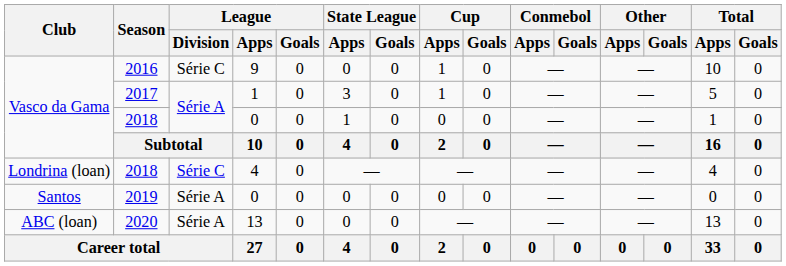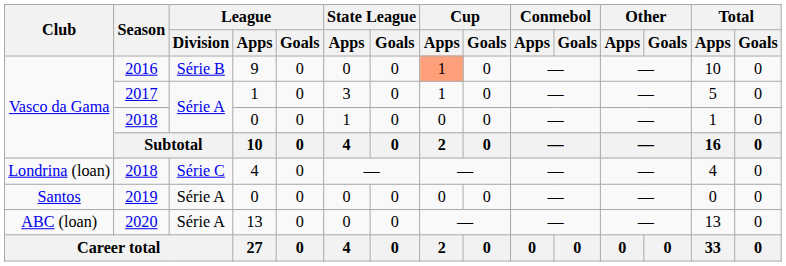 <table class="wikitable" style="text-align: center;">
 <tr>
 <th rowspan="2">Club</th>
 <th rowspan="2">Season</th>
 <th colspan="3">League</th>
 <th colspan="2">State League</th>
 <th colspan="2">Cup</th>
 <th colspan="2">Conmebol</th>
 <th colspan="2">Other</th>
 <th colspan="2">Total</th>
 </tr>
 <tr>
 <th>Division</th>
 <th>Apps</th>
 <th>Goals</th>
 <th>Apps</th>
 <th>Goals</th>
 <th>Apps</th>
 <th>Goals</th>
 <th>Apps</th>
 <th>Goals</th>
 <th>Apps</th>
 <th>Goals</th>
 <th>Apps</th>
 <th>Goals</th>
 </tr>
 <tr>
 <td rowspan="4" valign="center"><a href='#'>Vasco da Gama</a></td>
 <td><a href='#'>2016</a></td>
-<td>Série C</td>
+<td><a href='#'>Série B</a></td>
 <td>9</td>
 <td>0</td>
 <td>0</td>
 <td>0</td>
-<td>1</td>
+<td style="background: lightsalmon;">1</td>
 <td>0</td>
 <td colspan="2">—</td>
 <td colspan="2">—</td>
 <td>10</td>
 <td>0</td>
 </tr>
 <tr>
 <td><a href='#'>2017</a></td>
 <td rowspan="2"><a href='#'>Série A</a></td>
 <td>1</td>
 <td>0</td>
 <td>3</td>
 <td>0</td>
 <td>1</td>
 <td>0</td>
 <td colspan="2">—</td>
 <td colspan="2">—</td>
 <td>5</td>
 <td>0</td>
 </tr>
 <tr>
 <td><a href='#'>2018</a></td>
 <td>0</td>
 <td>0</td>
 <td>1</td>
 <td>0</td>
 <td>0</td>
 <td>0</td>
 <td colspan="2">—</td>
 <td colspan="2">—</td>
 <td>1</td>
 <td>0</td>
 </tr>
 <tr>
 <th colspan="2">Subtotal</th>
 <th>10</th>
 <th>0</th>
 <th>4</th>
 <th>0</th>
 <th>2</th>
 <th>0</th>
 <th colspan="2">—</th>
 <th colspan="2">—</th>
 <th>16</th>
 <th>0</th>
 </tr>
 <tr>
 <td><a href='#'>Londrina</a> (loan)</td>
 <td><a href='#'>2018</a></td>
 <td><a href='#'>Série C</a></td>
 <td>4</td>
 <td>0</td>
 <td colspan="2">—</td>
 <td colspan="2">—</td>
 <td colspan="2">—</td>
 <td colspan="2">—</td>
 <td>4</td>
 <td>0</td>
 </tr>
 <tr>
 <td><a href='#'>Santos</a></td>
 <td><a href='#'>2019</a></td>
 <td>Série A</td>
 <td>0</td>
 <td>0</td>
 <td>0</td>
 <td>0</td>
 <td>0</td>
 <td>0</td>
 <td colspan="2">—</td>
 <td colspan="2">—</td>
 <td>0</td>
 <td>0</td>
 </tr>
 <tr>
 <td><a href='#'>ABC</a> (loan)</td>
 <td><a href='#'>2020</a></td>
 <td>Série A</td>
 <td>13</td>
 <td>0</td>
 <td>0</td>
 <td>0</td>
 <td colspan="2">—</td>
 <td colspan="2">—</td>
 <td colspan="2">—</td>
 <td>13</td>
 <td>0</td>
 </tr>
 <tr>
 <th colspan="3"><strong>Career total</strong></th>
 <th>27</th>
 <th>0</th>
 <th>4</th>
 <th>0</th>
 <th>2</th>
 <th>0</th>
 <th>0</th>
 <th>0</th>
 <th>0</th>
 <th>0</th>
 <th>33</th>
 <th>0</th>
 </tr>
 </table>
